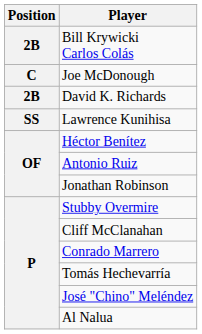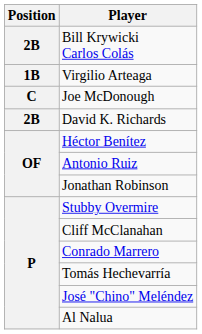 <table class=wikitable>
 <tr>
 <th>Position</th>
 <th>Player</th>
 </tr>
 <tr>
 <th>2B</th>
 <td> Bill Krywicki<br> <a href='#'>Carlos Colás</a></td>
 </tr>
 <tr>
+<th>1B</th>
+<td> Virgilio Arteaga</td>
+</tr>
+<tr>
 <th>C</th>
 <td> Joe McDonough</td>
 </tr>
 <tr>
 <th>2B</th>
 <td> David K. Richards</td>
-</tr>
-<tr>
-<th>SS</th>
-<td> Lawrence Kunihisa</td>
 </tr>
 <tr>
 <th rowspan=3>OF</th>
 <td> <a href='#'>Héctor Benítez</a></td>
 </tr>
 <tr>
 <td> <a href='#'>Antonio Ruiz</a></td>
 </tr>
 <tr>
 <td> Jonathan Robinson</td>
 </tr>
 <tr>
 <th rowspan=6>P</th>
 <td> <a href='#'>Stubby Overmire</a></td>
 </tr>
 <tr>
 <td> Cliff McClanahan</td>
 </tr>
 <tr>
 <td> <a href='#'>Conrado Marrero</a></td>
 </tr>
 <tr>
 <td> Tomás Hechevarría</td>
 </tr>
 <tr>
 <td> <a href='#'>José "Chino" Meléndez</a></td>
 </tr>
 <tr>
 <td> Al Nalua</td>
 </tr>
 </table>
